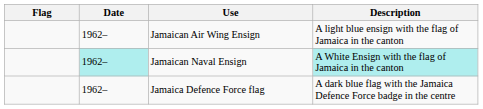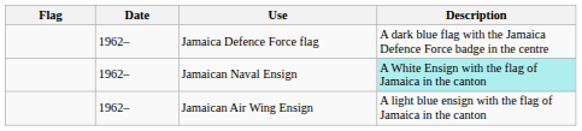 <table class="wikitable">
 <tr>
 <th width="110">Flag</th>
 <th width="100">Date</th>
 <th width="250">Use</th>
 <th width="250">Description</th>
 </tr>
 <tr>
 <td></td>
 <td>1962–</td>
-<td>Jamaican Air Wing Ensign</td>
-<td>A light blue ensign with the flag of Jamaica in the canton</td>
+<td>Jamaica Defence Force flag</td>
+<td>A dark blue flag with the Jamaica Defence Force badge in the centre</td>
 </tr>
 <tr>
 <td></td>
-<td style="background: paleturquoise;">1962–</td>
+<td>1962–</td>
 <td>Jamaican Naval Ensign</td>
 <td style="background: paleturquoise;">A White Ensign with the flag of Jamaica in the canton</td>
 </tr>
 <tr>
 <td></td>
 <td>1962–</td>
-<td>Jamaica Defence Force flag</td>
-<td>A dark blue flag with the Jamaica Defence Force badge in the centre</td>
+<td>Jamaican Air Wing Ensign</td>
+<td>A light blue ensign with the flag of Jamaica in the canton</td>
 </tr>
 </table>
